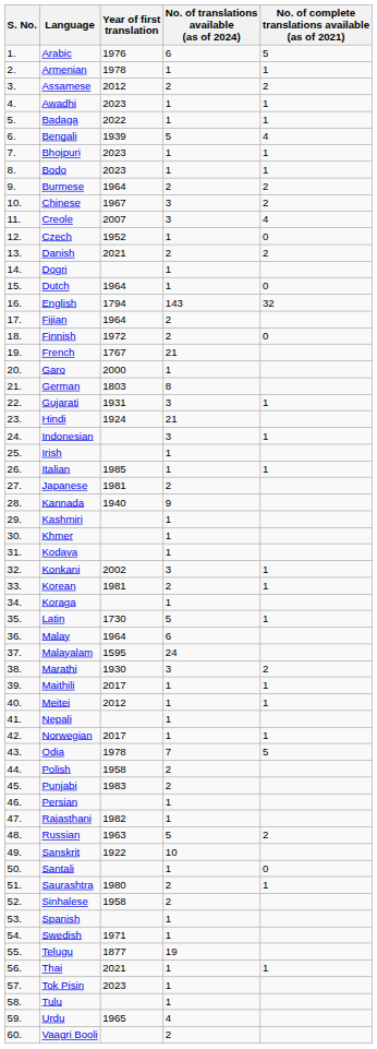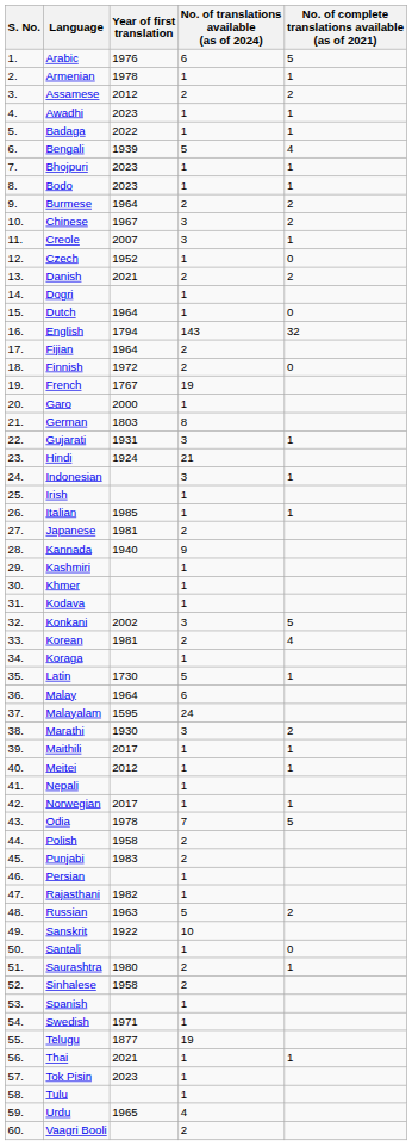 <table class="wikitable sortable" style="font-size: 90%">
 <tr>
 <th>S. No.</th>
 <th>Language</th>
 <th>Year of first<br>translation</th>
 <th>No. of translations<br>available<br>(as of 2024)</th>
 <th>No. of complete<br>translations available<br>(as of 2021)</th>
 </tr>
 <tr>
 <td>1.</td>
 <td><a href='#'>Arabic</a></td>
 <td>1976</td>
 <td>6</td>
 <td>5</td>
 </tr>
 <tr>
 <td>2.</td>
 <td><a href='#'>Armenian</a></td>
 <td>1978</td>
 <td>1</td>
 <td>1</td>
 </tr>
 <tr>
 <td>3.</td>
 <td><a href='#'>Assamese</a></td>
 <td>2012</td>
 <td>2</td>
 <td>2</td>
 </tr>
 <tr>
 <td>4.</td>
 <td><a href='#'>Awadhi</a></td>
 <td>2023</td>
 <td>1</td>
 <td>1</td>
 </tr>
 <tr>
 <td>5.</td>
 <td><a href='#'>Badaga</a></td>
 <td>2022</td>
 <td>1</td>
 <td>1</td>
 </tr>
 <tr>
 <td>6.</td>
 <td><a href='#'>Bengali</a></td>
 <td>1939</td>
 <td>5</td>
 <td>4</td>
 </tr>
 <tr>
 <td>7.</td>
 <td><a href='#'>Bhojpuri</a></td>
 <td>2023</td>
 <td>1</td>
 <td>1</td>
 </tr>
 <tr>
 <td>8.</td>
 <td><a href='#'>Bodo</a></td>
 <td>2023</td>
 <td>1</td>
 <td>1</td>
 </tr>
 <tr>
 <td>9.</td>
 <td><a href='#'>Burmese</a></td>
 <td>1964</td>
 <td>2</td>
 <td>2</td>
 </tr>
 <tr>
 <td>10.</td>
 <td><a href='#'>Chinese</a></td>
 <td>1967</td>
 <td>3</td>
 <td>2</td>
 </tr>
 <tr>
 <td>11.</td>
 <td><a href='#'>Creole</a></td>
 <td>2007</td>
 <td>3</td>
-<td>4</td>
+<td>1</td>
 </tr>
 <tr>
 <td>12.</td>
 <td><a href='#'>Czech</a></td>
 <td>1952</td>
 <td>1</td>
 <td>0</td>
 </tr>
 <tr>
 <td>13.</td>
 <td><a href='#'>Danish</a></td>
 <td>2021</td>
 <td>2</td>
 <td>2</td>
 </tr>
 <tr>
 <td>14.</td>
 <td><a href='#'>Dogri</a></td>
 <td></td>
 <td>1</td>
 <td></td>
 </tr>
 <tr>
 <td>15.</td>
 <td><a href='#'>Dutch</a></td>
 <td>1964</td>
 <td>1</td>
 <td>0</td>
 </tr>
 <tr>
 <td>16.</td>
 <td><a href='#'>English</a></td>
 <td>1794</td>
 <td>143</td>
 <td>32</td>
 </tr>
 <tr>
 <td>17.</td>
 <td><a href='#'>Fijian</a></td>
 <td>1964</td>
 <td>2</td>
 <td></td>
 </tr>
 <tr>
 <td>18.</td>
 <td><a href='#'>Finnish</a></td>
 <td>1972</td>
 <td>2</td>
 <td>0</td>
 </tr>
 <tr>
 <td>19.</td>
 <td><a href='#'>French</a></td>
 <td>1767</td>
-<td>21</td>
+<td>19</td>
 <td></td>
 </tr>
 <tr>
 <td>20.</td>
 <td><a href='#'>Garo</a></td>
 <td>2000</td>
 <td>1</td>
 <td></td>
 </tr>
 <tr>
 <td>21.</td>
 <td><a href='#'>German</a></td>
 <td>1803</td>
 <td>8</td>
 <td></td>
 </tr>
 <tr>
 <td>22.</td>
 <td><a href='#'>Gujarati</a></td>
 <td>1931</td>
 <td>3</td>
 <td>1</td>
 </tr>
 <tr>
 <td>23.</td>
 <td><a href='#'>Hindi</a></td>
 <td>1924</td>
 <td>21</td>
 <td></td>
 </tr>
 <tr>
 <td>24.</td>
 <td><a href='#'>Indonesian</a></td>
 <td></td>
 <td>3</td>
 <td>1</td>
 </tr>
 <tr>
 <td>25.</td>
 <td><a href='#'>Irish</a></td>
 <td></td>
 <td>1</td>
 <td></td>
 </tr>
 <tr>
 <td>26.</td>
 <td><a href='#'>Italian</a></td>
 <td>1985</td>
 <td>1</td>
 <td>1</td>
 </tr>
 <tr>
 <td>27.</td>
 <td><a href='#'>Japanese</a></td>
 <td>1981</td>
 <td>2</td>
 <td></td>
 </tr>
 <tr>
 <td>28.</td>
 <td><a href='#'>Kannada</a></td>
 <td>1940</td>
 <td>9</td>
 <td></td>
 </tr>
 <tr>
 <td>29.</td>
 <td><a href='#'>Kashmiri</a></td>
 <td></td>
 <td>1</td>
 <td></td>
 </tr>
 <tr>
 <td>30.</td>
 <td><a href='#'>Khmer</a></td>
 <td></td>
 <td>1</td>
 <td></td>
 </tr>
 <tr>
 <td>31.</td>
 <td><a href='#'>Kodava</a></td>
 <td></td>
 <td>1</td>
 <td></td>
 </tr>
 <tr>
 <td>32.</td>
 <td><a href='#'>Konkani</a></td>
 <td>2002</td>
 <td>3</td>
-<td>1</td>
+<td>5</td>
 </tr>
 <tr>
 <td>33.</td>
 <td><a href='#'>Korean</a></td>
 <td>1981</td>
 <td>2</td>
-<td>1</td>
+<td>4</td>
 </tr>
 <tr>
 <td>34.</td>
 <td><a href='#'>Koraga</a></td>
 <td></td>
 <td>1</td>
 <td></td>
 </tr>
 <tr>
 <td>35.</td>
 <td><a href='#'>Latin</a></td>
 <td>1730</td>
 <td>5</td>
 <td>1</td>
 </tr>
 <tr>
 <td>36.</td>
 <td><a href='#'>Malay</a></td>
 <td>1964</td>
 <td>6</td>
 <td></td>
 </tr>
 <tr>
 <td>37.</td>
 <td><a href='#'>Malayalam</a></td>
 <td>1595</td>
 <td>24</td>
 <td></td>
 </tr>
 <tr>
 <td>38.</td>
 <td><a href='#'>Marathi</a></td>
 <td>1930</td>
 <td>3</td>
 <td>2</td>
 </tr>
 <tr>
 <td>39.</td>
 <td><a href='#'>Maithili</a></td>
 <td>2017</td>
 <td>1</td>
 <td>1</td>
 </tr>
 <tr>
 <td>40.</td>
 <td><a href='#'>Meitei</a></td>
 <td>2012</td>
 <td>1</td>
 <td>1</td>
 </tr>
 <tr>
 <td>41.</td>
 <td><a href='#'>Nepali</a></td>
 <td></td>
 <td>1</td>
 <td></td>
 </tr>
 <tr>
 <td>42.</td>
 <td><a href='#'>Norwegian</a></td>
 <td>2017</td>
 <td>1</td>
 <td>1</td>
 </tr>
 <tr>
 <td>43.</td>
 <td><a href='#'>Odia</a></td>
 <td>1978</td>
 <td>7</td>
 <td>5</td>
 </tr>
 <tr>
 <td>44.</td>
 <td><a href='#'>Polish</a></td>
 <td>1958</td>
 <td>2</td>
 <td></td>
 </tr>
 <tr>
 <td>45.</td>
 <td><a href='#'>Punjabi</a></td>
 <td>1983</td>
 <td>2</td>
 <td></td>
 </tr>
 <tr>
 <td>46.</td>
 <td><a href='#'>Persian</a></td>
 <td></td>
 <td>1</td>
 <td></td>
 </tr>
 <tr>
 <td>47.</td>
 <td><a href='#'>Rajasthani</a></td>
 <td>1982</td>
 <td>1</td>
 <td></td>
 </tr>
 <tr>
 <td>48.</td>
 <td><a href='#'>Russian</a></td>
 <td>1963</td>
 <td>5</td>
 <td>2</td>
 </tr>
 <tr>
 <td>49.</td>
 <td><a href='#'>Sanskrit</a></td>
 <td>1922</td>
 <td>10</td>
 <td></td>
 </tr>
 <tr>
 <td>50.</td>
 <td><a href='#'>Santali</a></td>
 <td></td>
 <td>1</td>
 <td>0</td>
 </tr>
 <tr>
 <td>51.</td>
 <td><a href='#'>Saurashtra</a></td>
 <td>1980</td>
 <td>2</td>
 <td>1</td>
 </tr>
 <tr>
 <td>52.</td>
 <td><a href='#'>Sinhalese</a></td>
 <td>1958</td>
 <td>2</td>
 <td></td>
 </tr>
 <tr>
 <td>53.</td>
 <td><a href='#'>Spanish</a></td>
 <td></td>
 <td>1</td>
 <td></td>
 </tr>
 <tr>
 <td>54.</td>
 <td><a href='#'>Swedish</a></td>
 <td>1971</td>
 <td>1</td>
 <td></td>
 </tr>
 <tr>
 <td>55.</td>
 <td><a href='#'>Telugu</a></td>
 <td>1877</td>
 <td>19</td>
 <td></td>
 </tr>
 <tr>
 <td>56.</td>
 <td><a href='#'>Thai</a></td>
 <td>2021</td>
 <td>1</td>
 <td>1</td>
 </tr>
 <tr>
 <td>57.</td>
 <td><a href='#'>Tok Pisin</a></td>
 <td>2023</td>
 <td>1</td>
 <td></td>
 </tr>
 <tr>
 <td>58.</td>
 <td><a href='#'>Tulu</a></td>
 <td></td>
 <td>1</td>
 <td></td>
 </tr>
 <tr>
 <td>59.</td>
 <td><a href='#'>Urdu</a></td>
 <td>1965</td>
 <td>4</td>
 <td></td>
 </tr>
 <tr>
 <td>60.</td>
 <td><a href='#'>Vaagri Booli</a></td>
 <td></td>
 <td>2</td>
 <td></td>
 </tr>
 </table>
